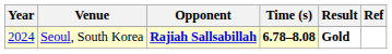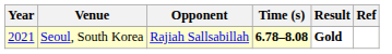 <table class="sortable wikitable" style="font-size: 90%;">
 <tr>
 <th>Year</th>
 <th>Venue</th>
 <th>Opponent</th>
 <th>Time (s)</th>
 <th>Result</th>
 <th>Ref</th>
 </tr>
 <tr>
 </tr>
 <tr style="background:#ffffcc">
-<td align="center"><a href='#'>2024</a></td>
+<td align="center"><a href='#'>2021</a></td>
 <td align="left"><a href='#'>Seoul</a>, South Korea</td>
-<td align="left"><strong> <a href='#'>Rajiah Sallsabillah</a></strong></td>
+<td align="left"> <a href='#'>Rajiah Sallsabillah</a></td>
 <td align="left"><strong>6.78–8.08</strong></td>
 <td style="text-align:left; background:white"> <strong>Gold</strong></td>
 <td style="text-align:center; background:white"></td>
 </tr>
 </table>
